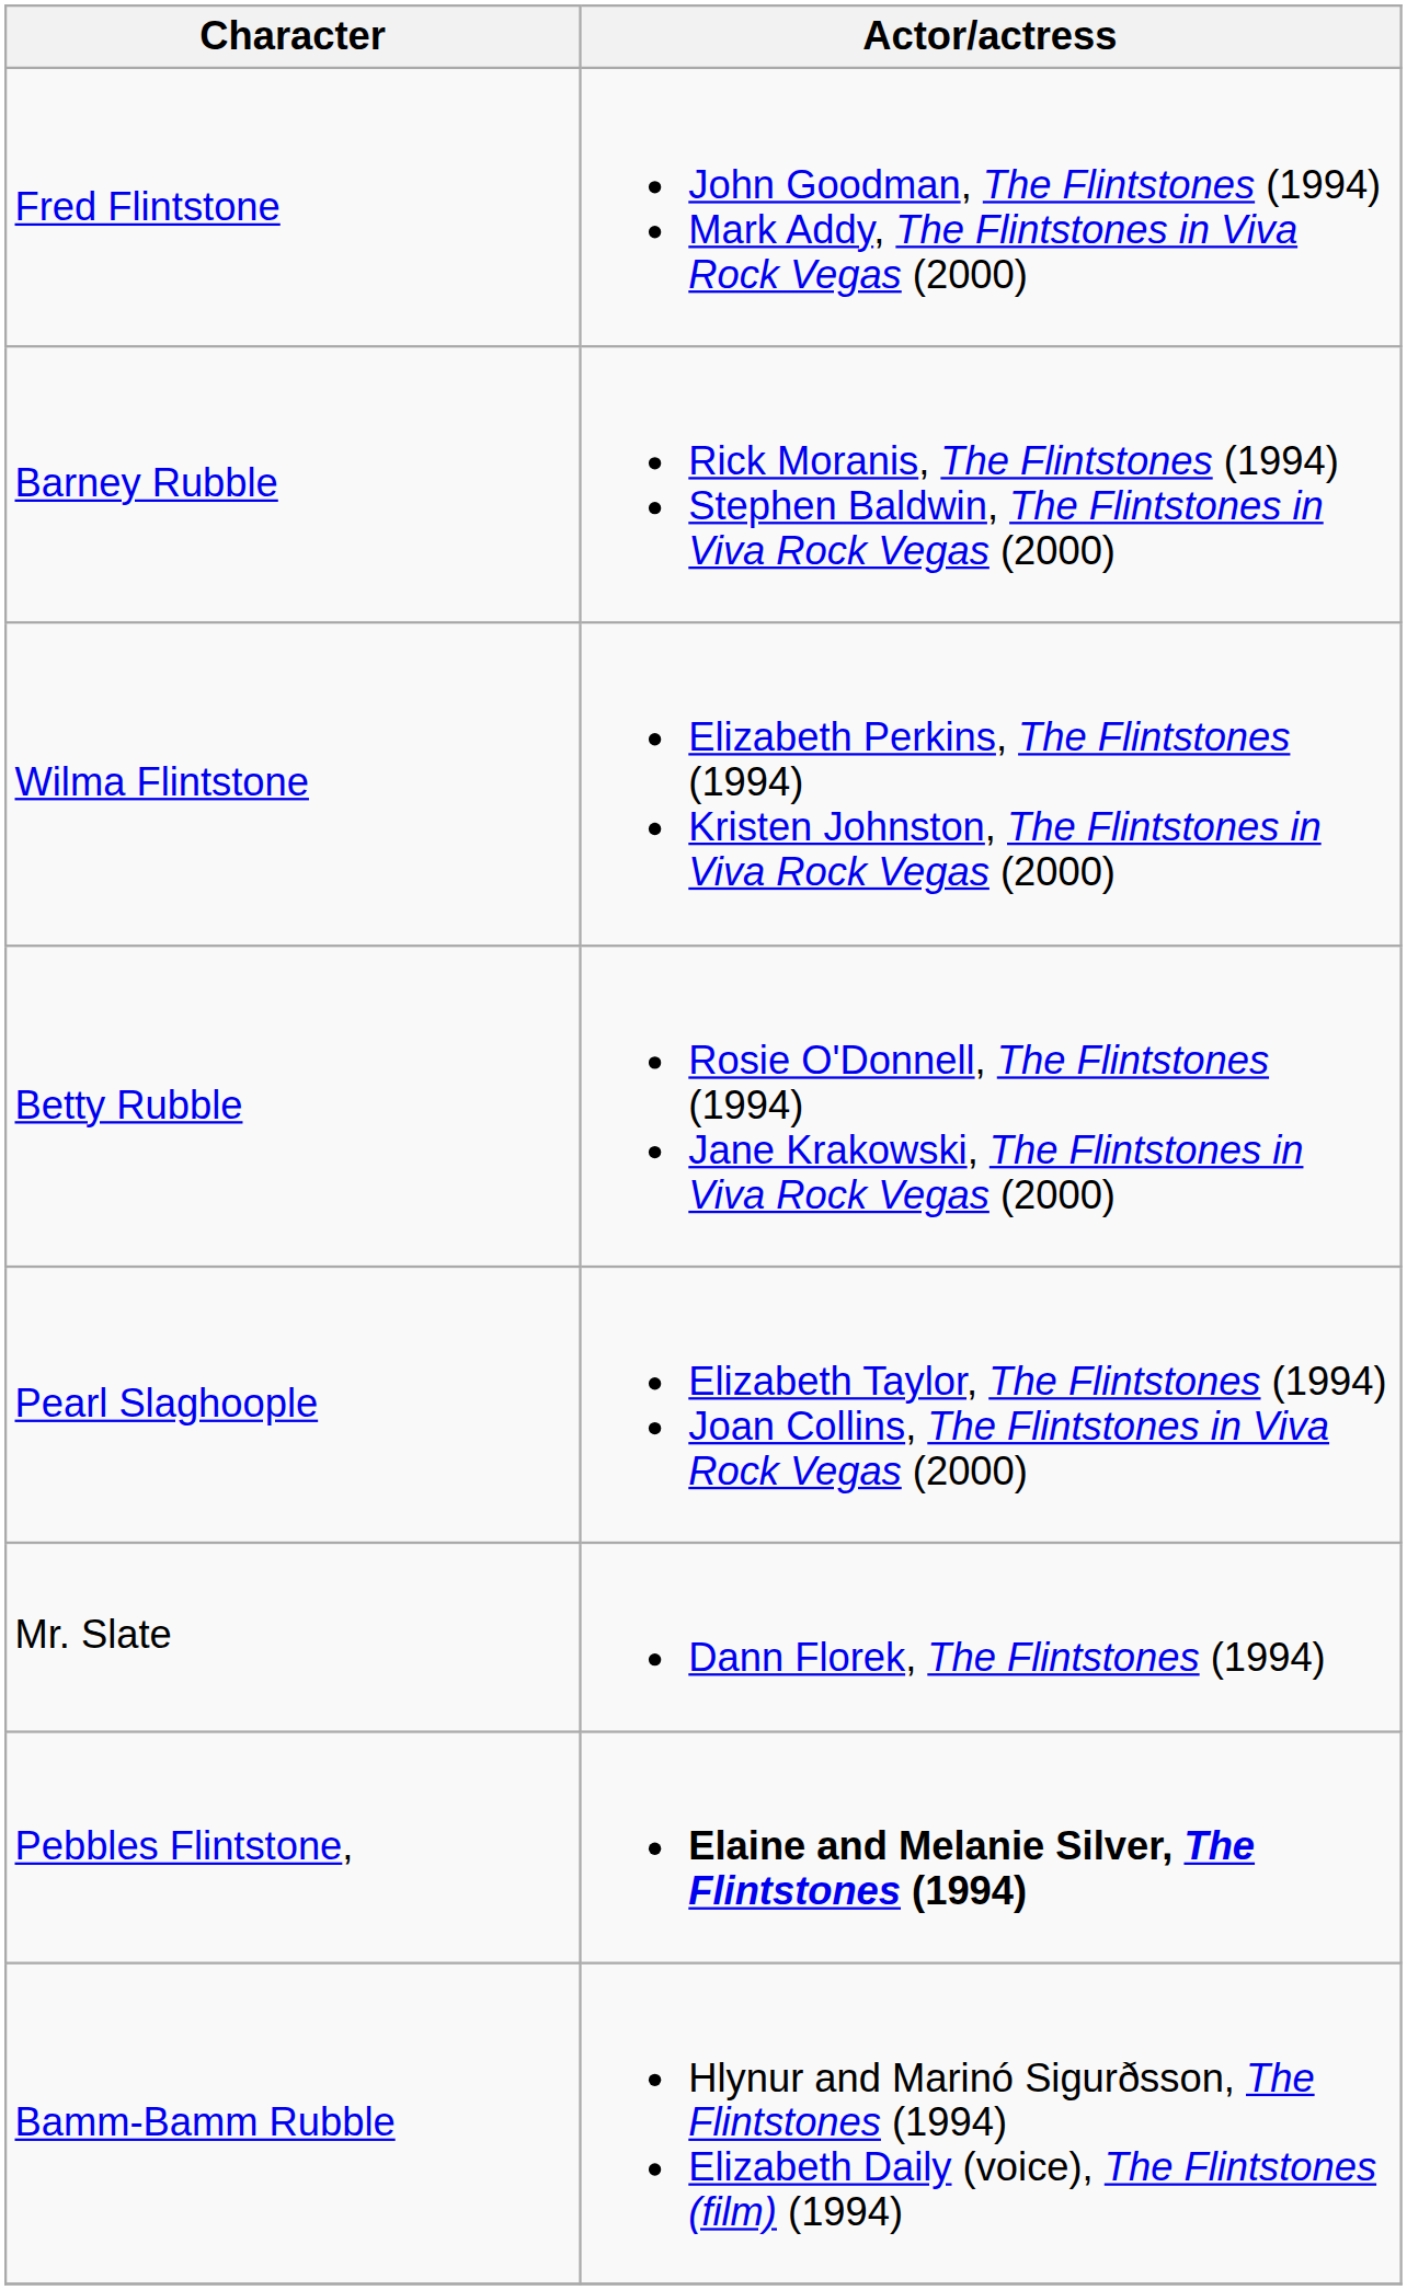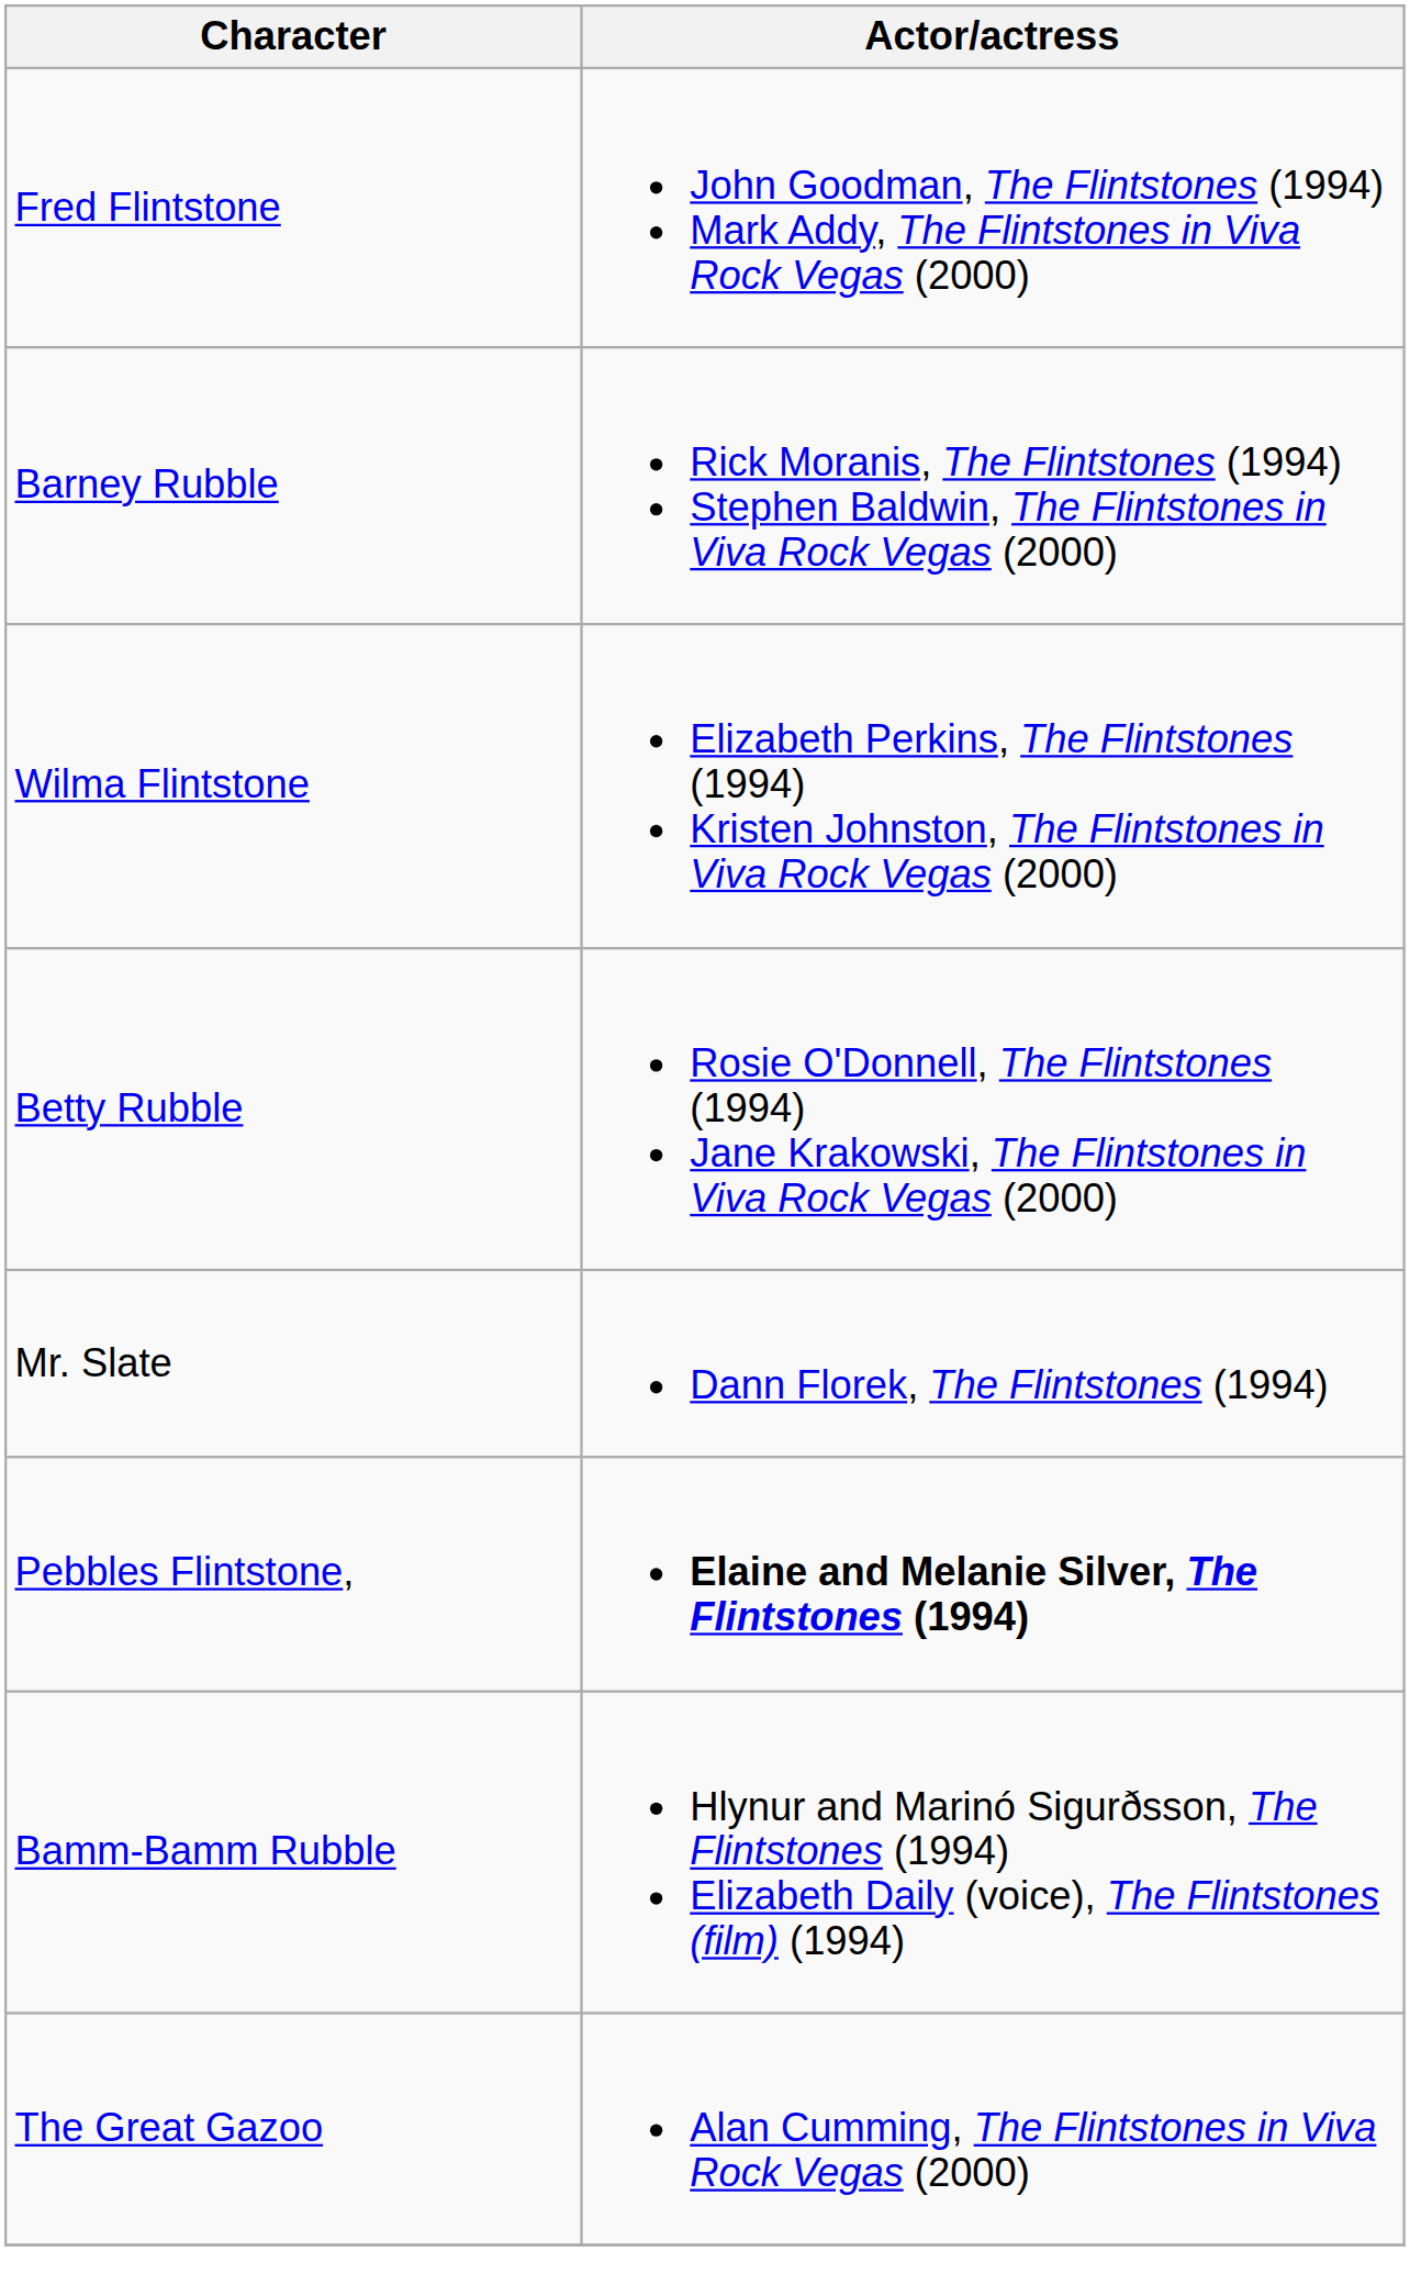 <table style="width:90%;" class="wikitable">
 <tr>
 <th style="width:35%;">Character</th>
 <th style="width:50%;">Actor/actress</th>
 </tr>
 <tr>
 <td><a href='#'>Fred Flintstone</a></td>
 <td><br><ul><li><a href='#'>John Goodman</a>, <em><a href='#'>The Flintstones</a></em> (1994)</li><li><a href='#'>Mark Addy</a>, <em><a href='#'>The Flintstones in Viva Rock Vegas</a></em> (2000)</li></ul></td>
 </tr>
 <tr>
 <td><a href='#'>Barney Rubble</a></td>
 <td><br><ul><li><a href='#'>Rick Moranis</a>, <em><a href='#'>The Flintstones</a></em> (1994)</li><li><a href='#'>Stephen Baldwin</a>, <em><a href='#'>The Flintstones in Viva Rock Vegas</a></em> (2000)</li></ul></td>
 </tr>
 <tr>
 <td><a href='#'>Wilma Flintstone</a></td>
 <td><br><ul><li><a href='#'>Elizabeth Perkins</a>, <em><a href='#'>The Flintstones</a></em> (1994)</li><li><a href='#'>Kristen Johnston</a>, <em><a href='#'>The Flintstones in Viva Rock Vegas</a></em> (2000)</li></ul></td>
 </tr>
 <tr>
 <td><a href='#'>Betty Rubble</a></td>
 <td><br><ul><li><a href='#'>Rosie O'Donnell</a>, <em><a href='#'>The Flintstones</a></em> (1994)</li><li><a href='#'>Jane Krakowski</a>, <em><a href='#'>The Flintstones in Viva Rock Vegas</a></em> (2000)</li></ul></td>
 </tr>
 <tr>
-<td><a href='#'>Pearl Slaghoople</a></td>
-<td><br><ul><li><a href='#'>Elizabeth Taylor</a>, <em><a href='#'>The Flintstones</a></em> (1994)</li><li><a href='#'>Joan Collins</a>,  <em><a href='#'>The Flintstones in Viva Rock Vegas</a></em> (2000)</li></ul></td>
-</tr>
-<tr>
 <td>Mr. Slate</td>
 <td><br><ul><li><a href='#'>Dann Florek</a>, <em><a href='#'>The Flintstones</a></em> (1994)</li></ul></td>
 </tr>
 <tr>
 <td><a href='#'>Pebbles Flintstone</a>,</td>
 <td><strong><br><ul><li>Elaine and Melanie Silver,  <em><a href='#'>The Flintstones</a></em> (1994)</li></ul></strong></td>
 </tr>
 <tr>
 <td><a href='#'>Bamm-Bamm Rubble</a></td>
 <td><br><ul><li>Hlynur and Marinó Sigurðsson, <em><a href='#'>The Flintstones</a></em> (1994)</li><li><a href='#'>Elizabeth Daily</a> (voice), <em><a href='#'>The Flintstones (film)</a></em> (1994)</li></ul></td>
 </tr>
+<tr>
+<td><a href='#'>The Great Gazoo</a></td>
+<td><br><ul><li><a href='#'>Alan Cumming</a>, <em><a href='#'>The Flintstones in Viva Rock Vegas</a></em> (2000)</li></ul></td>
+</tr>
 <tr |}>
 </tr>
 </table>
